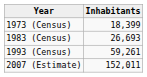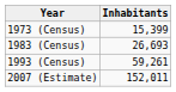 <table class="wikitable">
 <tr>
 <th style="background:#efefef;">Year</th>
 <th style="background:#efefef;">Inhabitants</th>
 </tr>
 <tr>
 <td>1973 (Census)</td>
-<td align="right">18,399</td>
+<td align="right">15,399</td>
 </tr>
 <tr>
 <td>1983 (Census)</td>
 <td align="right">26,693</td>
 </tr>
 <tr>
 <td>1993 (Census)</td>
 <td align="right">59,261</td>
 </tr>
 <tr>
 <td>2007 (Estimate)</td>
 <td align="right">152,011</td>
 </tr>
 </table>
